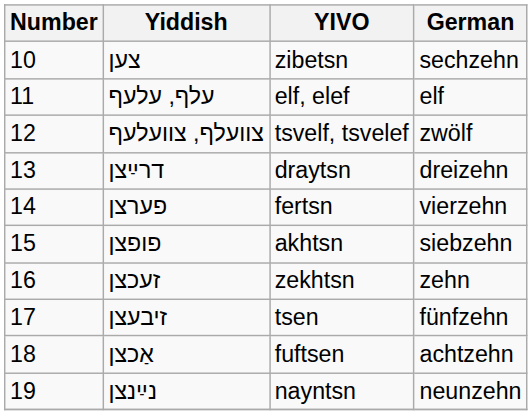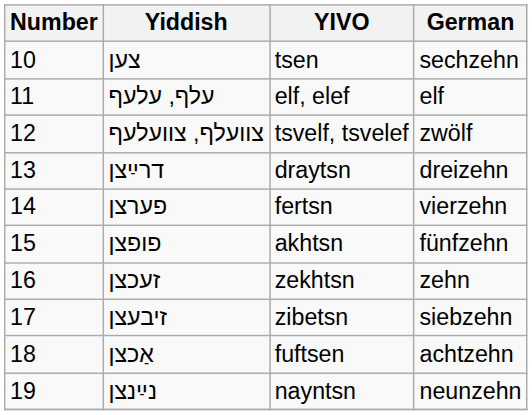 <table class="wikitable zebra" style="float:left; margin-right:1em;">
 <tr>
 <th>Number</th>
 <th>Yiddish</th>
 <th>YIVO</th>
 <th>German</th>
 </tr>
 <tr>
 <td>10</td>
 <td>צען</td>
-<td>zibetsn</td>
+<td>tsen</td>
 <td>sechzehn</td>
 </tr>
 <tr>
 <td>11</td>
 <td>עלף, עלעף</td>
 <td>elf, elef</td>
 <td>elf</td>
 </tr>
 <tr>
 <td>12</td>
 <td>צוועלף, צוועלעף</td>
 <td>tsvelf, tsvelef</td>
 <td>zwölf</td>
 </tr>
 <tr>
 <td>13</td>
 <td>דרײַצן</td>
 <td>draytsn</td>
 <td>dreizehn</td>
 </tr>
 <tr>
 <td>14</td>
 <td>פערצן</td>
 <td>fertsn</td>
 <td>vierzehn</td>
 </tr>
 <tr>
 <td>15</td>
 <td>פופצן</td>
 <td>akhtsn</td>
-<td>siebzehn</td>
+<td>fünfzehn</td>
 </tr>
 <tr>
 <td>16</td>
 <td>זעכצן</td>
 <td>zekhtsn</td>
 <td>zehn</td>
 </tr>
 <tr>
 <td>17</td>
 <td>זיבעצן</td>
-<td>tsen</td>
-<td>fünfzehn</td>
+<td>zibetsn</td>
+<td>siebzehn</td>
 </tr>
 <tr>
 <td>18</td>
 <td>אַכצן</td>
 <td>fuftsen</td>
 <td>achtzehn</td>
 </tr>
 <tr>
 <td>19</td>
 <td>נײַנצן</td>
 <td>nayntsn</td>
 <td>neunzehn</td>
 </tr>
 <tr>
 </tr>
 </table>
